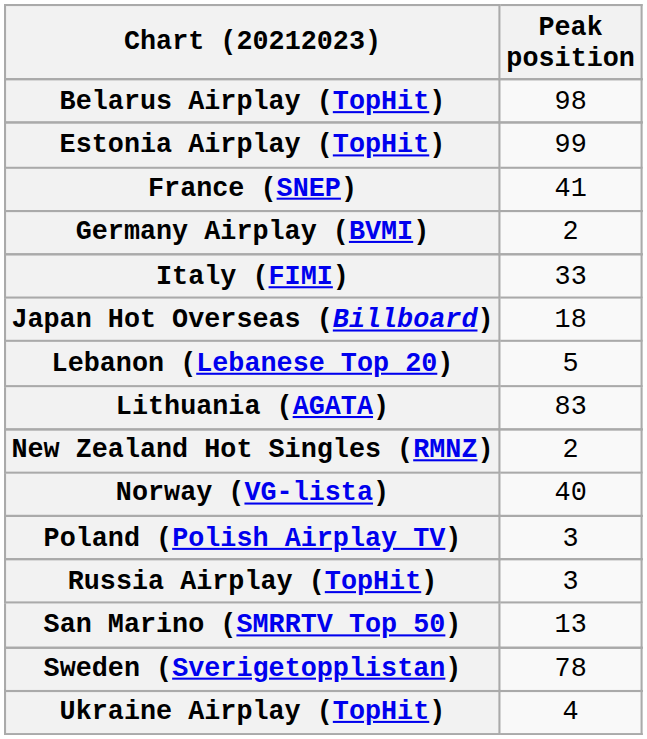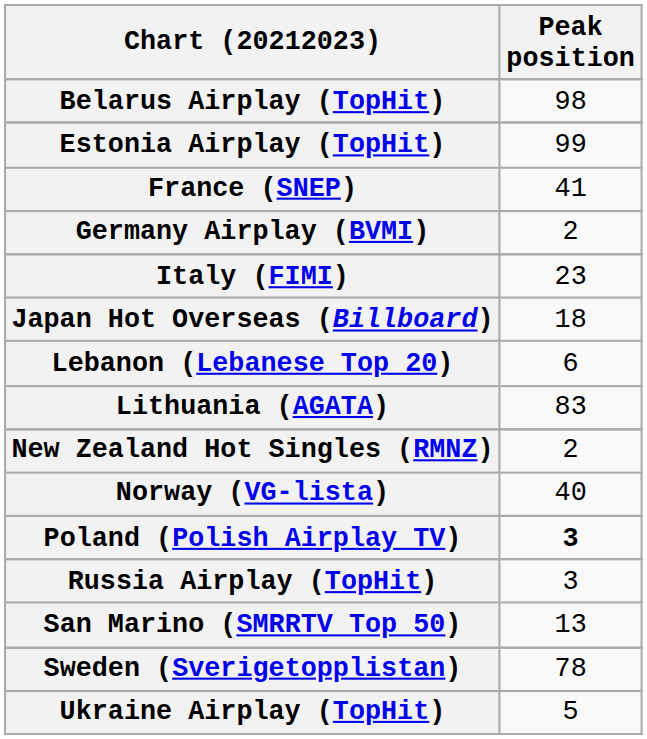 <table class="wikitable sortable plainrowheaders" style="text-align:center">
 <tr>
 <th scope="col">Chart (20212023)</th>
 <th scope="col">Peak<br>position</th>
 </tr>
 <tr>
 </tr>
 <tr>
 <th scope="row">Belarus Airplay (<a href='#'>TopHit</a>)</th>
 <td>98</td>
 </tr>
 <tr>
 </tr>
 <tr>
 </tr>
 <tr>
 </tr>
 <tr>
 </tr>
 <tr>
 </tr>
 <tr>
 </tr>
 <tr>
 </tr>
 <tr>
 </tr>
 <tr>
 </tr>
 <tr>
 <th scope="row">Estonia Airplay (<a href='#'>TopHit</a>)</th>
 <td>99</td>
 </tr>
 <tr>
 <th scope="row">France (<a href='#'>SNEP</a>)</th>
 <td>41</td>
 </tr>
 <tr>
 </tr>
 <tr>
 <th scope="row">Germany Airplay (<a href='#'>BVMI</a>)</th>
 <td>2</td>
 </tr>
 <tr>
 </tr>
 <tr>
 </tr>
 <tr>
 <th scope="row">Italy (<a href='#'>FIMI</a>)</th>
-<td>33</td>
+<td>23</td>
 </tr>
 <tr>
 <th scope="row">Japan Hot Overseas (<em><a href='#'>Billboard</a></em>)</th>
 <td>18</td>
 </tr>
 <tr>
 <th scope="row">Lebanon (<a href='#'>Lebanese Top 20</a>)</th>
-<td>5</td>
+<td>6</td>
 </tr>
 <tr>
 <th scope="row">Lithuania (<a href='#'>AGATA</a>)</th>
 <td>83</td>
 </tr>
 <tr>
 </tr>
 <tr>
 </tr>
 <tr>
 <th scope="row">New Zealand Hot Singles (<a href='#'>RMNZ</a>)</th>
 <td>2</td>
 </tr>
 <tr>
 <th scope="row">Norway (<a href='#'>VG-lista</a>)</th>
 <td>40</td>
 </tr>
 <tr>
 </tr>
 <tr>
 <th scope="row">Poland (<a href='#'>Polish Airplay TV</a>)</th>
-<td>3</td>
+<td><strong>3</strong></td>
 </tr>
 <tr>
 </tr>
 <tr>
 <th scope="row">Russia Airplay (<a href='#'>TopHit</a>)</th>
 <td>3</td>
 </tr>
 <tr>
 <th scope="row">San Marino (<a href='#'>SMRRTV Top 50</a>)</th>
 <td>13</td>
 </tr>
 <tr>
 </tr>
 <tr>
 </tr>
 <tr>
 <th scope="row">Sweden (<a href='#'>Sverigetopplistan</a>)</th>
 <td>78</td>
 </tr>
 <tr>
 </tr>
 <tr>
 <th scope="row">Ukraine Airplay (<a href='#'>TopHit</a>)</th>
-<td>4</td>
+<td>5</td>
 </tr>
 <tr>
 </tr>
 <tr>
 </tr>
 <tr>
 </tr>
 <tr>
 </tr>
 <tr>
 </tr>
 <tr>
 </tr>
 </table>
